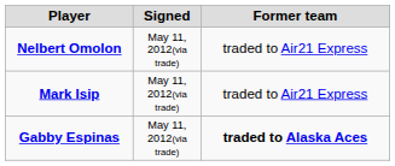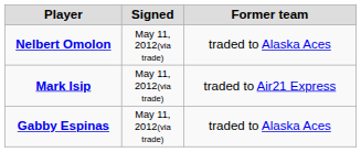 <table class="wikitable" style="text-align: center">
 <tr align="center" bgcolor="#dddddd">
 <td style="width:140px"><strong>Player</strong></td>
 <td style="width:70px"><strong>Signed</strong></td>
 <td style="width:210px"><strong>Former team</strong></td>
 </tr>
 <tr style="height:40px">
 <td><strong><a href='#'>Nelbert Omolon</a></strong></td>
 <td style="font-size: 80%">May 11, 2012<small>(via trade)</small></td>
-<td>traded to <a href='#'>Air21 Express</a></td>
+<td>traded to <a href='#'>Alaska Aces</a></td>
 </tr>
 <tr style="height:40px">
 <td><strong><a href='#'>Mark Isip</a></strong></td>
 <td style="font-size: 80%">May 11, 2012<small>(via trade)</small></td>
 <td>traded to <a href='#'>Air21 Express</a></td>
 </tr>
 <tr style="height:40px">
 <td><strong><a href='#'>Gabby Espinas</a></strong></td>
 <td style="font-size: 80%">May 11, 2012<small>(via trade)</small></td>
-<td><strong>traded to <a href='#'>Alaska Aces</a></strong></td>
+<td>traded to <a href='#'>Alaska Aces</a></td>
 </tr>
 </table>
